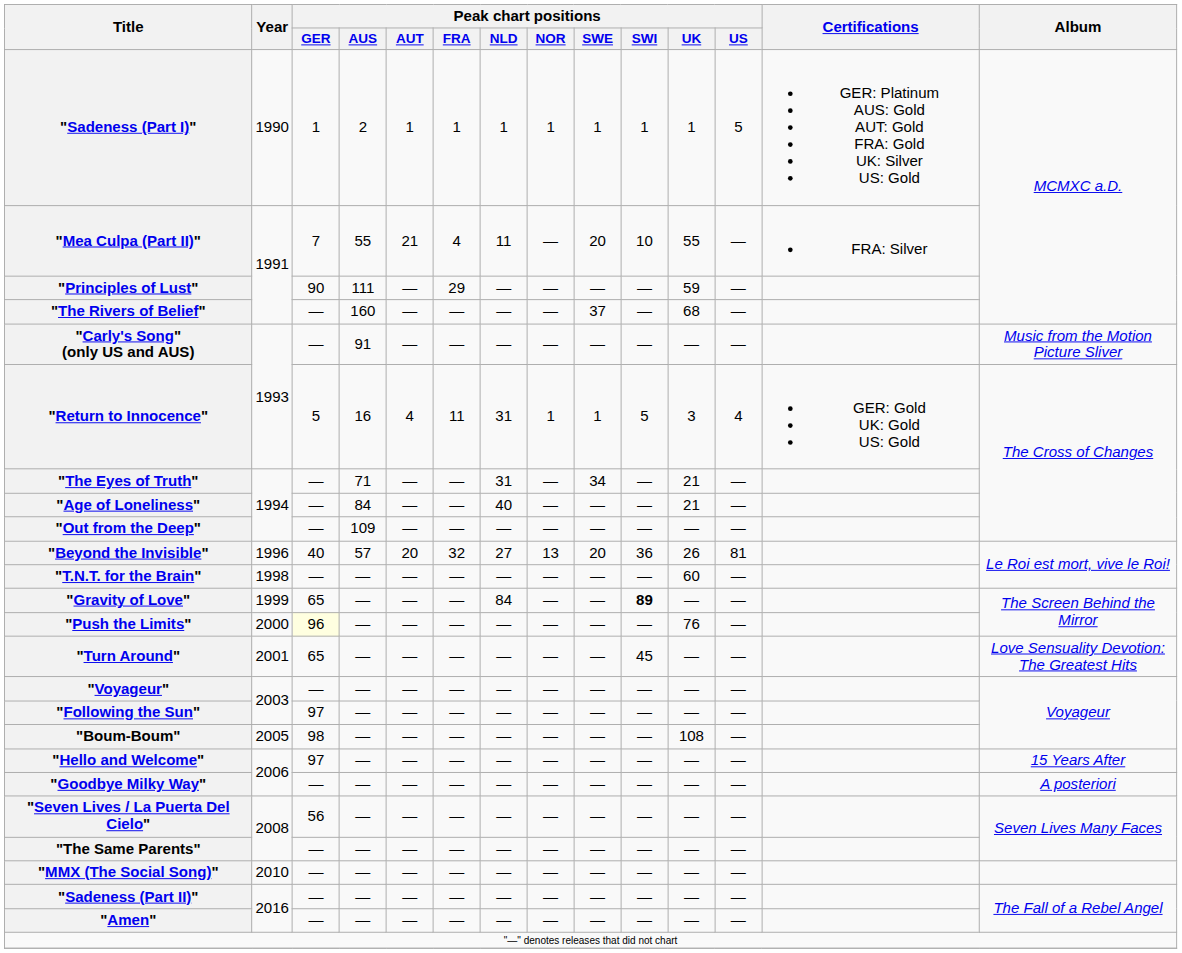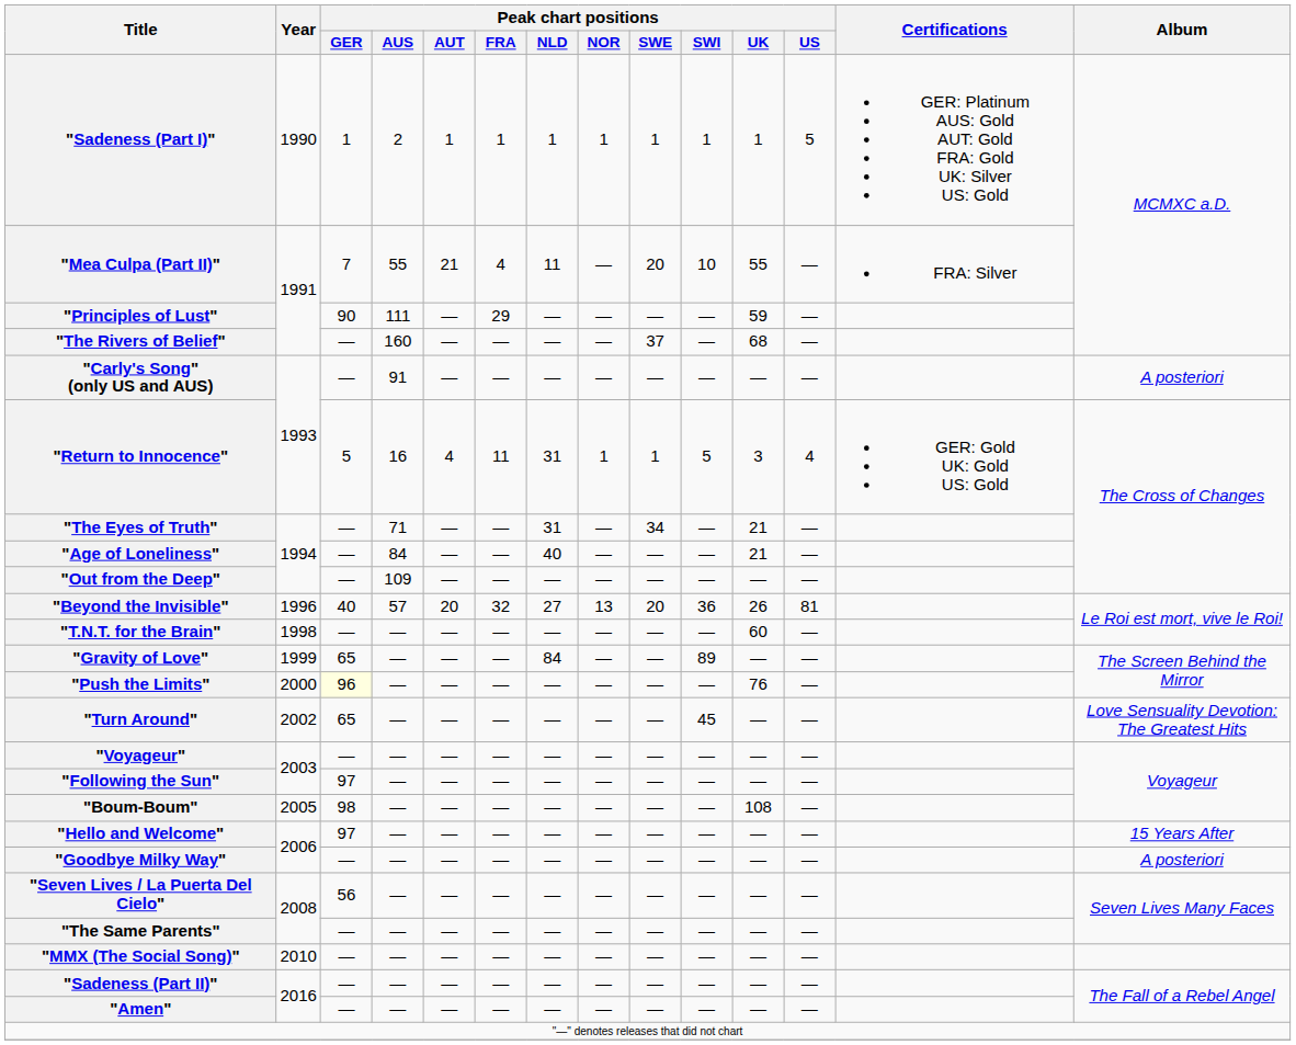 <table class="wikitable plainrowheaders" style="text-align:center;">
 <tr>
 <th scope="col" rowspan="2" style="width:16em;">Title</th>
 <th scope="col" rowspan="2">Year</th>
 <th scope="col" colspan="10">Peak chart positions</th>
 <th scope="col" rowspan="2" style="width:14em;"><a href='#'>Certifications</a></th>
 <th scope="col" rowspan="2">Album</th>
 </tr>
 <tr>
 <th style="width:3em;font-size:90%"><a href='#'>GER</a><br></th>
 <th style="width:3em;font-size:90%"><a href='#'>AUS</a><br></th>
 <th style="width:3em;font-size:90%"><a href='#'>AUT</a><br></th>
 <th style="width:3em;font-size:90%"><a href='#'>FRA</a><br></th>
 <th style="width:3em;font-size:90%"><a href='#'>NLD</a><br></th>
 <th style="width:3em;font-size:90%"><a href='#'>NOR</a><br></th>
 <th style="width:3em;font-size:90%"><a href='#'>SWE</a><br></th>
 <th style="width:3em;font-size:90%"><a href='#'>SWI</a><br></th>
 <th style="width:3em;font-size:90%"><a href='#'>UK</a><br></th>
 <th style="width:3em;font-size:90%"><a href='#'>US</a><br></th>
 </tr>
 <tr>
 <th scope="row">"<a href='#'>Sadeness (Part I)</a>"</th>
 <td>1990</td>
 <td>1</td>
 <td>2</td>
 <td>1</td>
 <td>1</td>
 <td>1</td>
 <td>1</td>
 <td>1</td>
 <td>1</td>
 <td>1</td>
 <td>5</td>
 <td><br><ul><li>GER: Platinum</li><li>AUS: Gold</li><li>AUT: Gold</li><li>FRA: Gold</li><li>UK: Silver</li><li>US: Gold</li></ul></td>
 <td rowspan="4"><em><a href='#'>MCMXC a.D.</a></em></td>
 </tr>
 <tr>
 <th scope="row">"<a href='#'>Mea Culpa (Part II)</a>"</th>
 <td rowspan="3">1991</td>
 <td>7</td>
 <td>55</td>
 <td>21</td>
 <td>4</td>
 <td>11</td>
 <td>—</td>
 <td>20</td>
 <td>10</td>
 <td>55</td>
 <td>—</td>
 <td><br><ul><li>FRA: Silver</li></ul></td>
 </tr>
 <tr>
 <th scope="row">"<a href='#'>Principles of Lust</a>"</th>
 <td>90</td>
 <td>111</td>
 <td>—</td>
 <td>29</td>
 <td>—</td>
 <td>—</td>
 <td>—</td>
 <td>—</td>
 <td>59</td>
 <td>—</td>
 <td></td>
 </tr>
 <tr>
 <th scope="row">"<a href='#'>The Rivers of Belief</a>"</th>
 <td>—</td>
 <td>160</td>
 <td>—</td>
 <td>—</td>
 <td>—</td>
 <td>—</td>
 <td>37</td>
 <td>—</td>
 <td>68</td>
 <td>—</td>
 <td></td>
 </tr>
 <tr>
 <th scope="row">"<a href='#'>Carly's Song</a>" <br><span>(only US and AUS)</span></th>
 <td rowspan="2">1993</td>
 <td>—</td>
 <td>91</td>
 <td>—</td>
 <td>—</td>
 <td>—</td>
 <td>—</td>
 <td>—</td>
 <td>—</td>
 <td>—</td>
 <td>—</td>
 <td></td>
-<td><em><a href='#'>Music from the Motion Picture Sliver</a></em></td>
+<td><em><a href='#'>A posteriori</a></em></td>
 </tr>
 <tr>
 <th scope="row">"<a href='#'>Return to Innocence</a>"</th>
 <td>5</td>
 <td>16</td>
 <td>4</td>
 <td>11</td>
 <td>31</td>
 <td>1</td>
 <td>1</td>
 <td>5</td>
 <td>3</td>
 <td>4</td>
 <td><br><ul><li>GER: Gold</li><li>UK: Gold</li><li>US: Gold</li></ul></td>
 <td rowspan="4"><em><a href='#'>The Cross of Changes</a></em></td>
 </tr>
 <tr>
 <th scope="row">"<a href='#'>The Eyes of Truth</a>"</th>
 <td rowspan="3">1994</td>
 <td>—</td>
 <td>71</td>
 <td>—</td>
 <td>—</td>
 <td>31</td>
 <td>—</td>
 <td>34</td>
 <td>—</td>
 <td>21</td>
 <td>—</td>
 <td></td>
 </tr>
 <tr>
 <th scope="row">"<a href='#'>Age of Loneliness</a>"</th>
 <td>—</td>
 <td>84</td>
 <td>—</td>
 <td>—</td>
 <td>40</td>
 <td>—</td>
 <td>—</td>
 <td>—</td>
 <td>21</td>
 <td>—</td>
 <td></td>
 </tr>
 <tr>
 <th scope="row">"<a href='#'>Out from the Deep</a>"</th>
 <td>—</td>
 <td>109</td>
 <td>—</td>
 <td>—</td>
 <td>—</td>
 <td>—</td>
 <td>—</td>
 <td>—</td>
 <td>—</td>
 <td>—</td>
 <td></td>
 </tr>
 <tr>
 <th scope="row">"<a href='#'>Beyond the Invisible</a>"</th>
 <td>1996</td>
 <td>40</td>
 <td>57</td>
 <td>20</td>
 <td>32</td>
 <td>27</td>
 <td>13</td>
 <td>20</td>
 <td>36</td>
 <td>26</td>
 <td>81</td>
 <td></td>
 <td rowspan="2"><em><a href='#'>Le Roi est mort, vive le Roi!</a></em></td>
 </tr>
 <tr>
 <th scope="row">"<a href='#'>T.N.T. for the Brain</a>"</th>
 <td>1998</td>
 <td>—</td>
 <td>—</td>
 <td>—</td>
 <td>—</td>
 <td>—</td>
 <td>—</td>
 <td>—</td>
 <td>—</td>
 <td>60</td>
 <td>—</td>
 <td></td>
 </tr>
 <tr>
 <th scope="row">"<a href='#'>Gravity of Love</a>"</th>
 <td>1999</td>
 <td>65</td>
 <td>—</td>
 <td>—</td>
 <td>—</td>
 <td>84</td>
 <td>—</td>
 <td>—</td>
-<td><strong>89</strong></td>
+<td>89</td>
 <td>—</td>
 <td>—</td>
 <td></td>
 <td rowspan="2"><em><a href='#'>The Screen Behind the Mirror</a></em></td>
 </tr>
 <tr>
 <th scope="row">"<a href='#'>Push the Limits</a>"</th>
 <td>2000</td>
 <td style="background: lightyellow;">96</td>
 <td>—</td>
 <td>—</td>
 <td>—</td>
 <td>—</td>
 <td>—</td>
 <td>—</td>
 <td>—</td>
 <td>76</td>
 <td>—</td>
 <td></td>
 </tr>
 <tr>
 <th scope="row">"<a href='#'>Turn Around</a>"</th>
-<td>2001</td>
+<td>2002</td>
 <td>65</td>
 <td>—</td>
 <td>—</td>
 <td>—</td>
 <td>—</td>
 <td>—</td>
 <td>—</td>
 <td>45</td>
 <td>—</td>
 <td>—</td>
 <td></td>
 <td><em><a href='#'>Love Sensuality Devotion: The Greatest Hits</a></em></td>
 </tr>
 <tr>
 <th scope="row">"<a href='#'>Voyageur</a>"</th>
 <td rowspan="2">2003</td>
 <td>—</td>
 <td>—</td>
 <td>—</td>
 <td>—</td>
 <td>—</td>
 <td>—</td>
 <td>—</td>
 <td>—</td>
 <td>—</td>
 <td>—</td>
 <td></td>
 <td rowspan="3"><em><a href='#'>Voyageur</a></em></td>
 </tr>
 <tr>
 <th scope="row">"<a href='#'>Following the Sun</a>"</th>
 <td>97</td>
 <td>—</td>
 <td>—</td>
 <td>—</td>
 <td>—</td>
 <td>—</td>
 <td>—</td>
 <td>—</td>
 <td>—</td>
 <td>—</td>
 <td></td>
 </tr>
 <tr>
 <th scope="row">"Boum-Boum"</th>
 <td>2005</td>
 <td>98</td>
 <td>—</td>
 <td>—</td>
 <td>—</td>
 <td>—</td>
 <td>—</td>
 <td>—</td>
 <td>—</td>
 <td>108</td>
 <td>—</td>
 <td></td>
 </tr>
 <tr>
 <th scope="row">"<a href='#'>Hello and Welcome</a>"</th>
 <td rowspan="2">2006</td>
 <td>97</td>
 <td>—</td>
 <td>—</td>
 <td>—</td>
 <td>—</td>
 <td>—</td>
 <td>—</td>
 <td>—</td>
 <td>—</td>
 <td>—</td>
 <td></td>
 <td><em><a href='#'>15 Years After</a></em></td>
 </tr>
 <tr>
 <th scope="row">"<a href='#'>Goodbye Milky Way</a>"</th>
 <td>—</td>
 <td>—</td>
 <td>—</td>
 <td>—</td>
 <td>—</td>
 <td>—</td>
 <td>—</td>
 <td>—</td>
 <td>—</td>
 <td>—</td>
 <td></td>
 <td><em><a href='#'>A posteriori</a></em></td>
 </tr>
 <tr>
 <th scope="row">"<a href='#'>Seven Lives / La Puerta Del Cielo</a>"</th>
 <td rowspan="2">2008</td>
 <td>56</td>
 <td>—</td>
 <td>—</td>
 <td>—</td>
 <td>—</td>
 <td>—</td>
 <td>—</td>
 <td>—</td>
 <td>—</td>
 <td>—</td>
 <td></td>
 <td rowspan="2"><em><a href='#'>Seven Lives Many Faces</a></em></td>
 </tr>
 <tr>
 <th scope="row">"The Same Parents"</th>
 <td>—</td>
 <td>—</td>
 <td>—</td>
 <td>—</td>
 <td>—</td>
 <td>—</td>
 <td>—</td>
 <td>—</td>
 <td>—</td>
 <td>—</td>
 <td></td>
 </tr>
 <tr>
 <th scope="row">"<a href='#'>MMX (The Social Song)</a>"</th>
 <td>2010</td>
 <td>—</td>
 <td>—</td>
 <td>—</td>
 <td>—</td>
 <td>—</td>
 <td>—</td>
 <td>—</td>
 <td>—</td>
 <td>—</td>
 <td>—</td>
 <td></td>
 <td></td>
 </tr>
 <tr>
 <th scope="row">"<a href='#'>Sadeness (Part II)</a>"</th>
 <td rowspan="2">2016</td>
 <td>—</td>
 <td>—</td>
 <td>—</td>
 <td>—</td>
 <td>—</td>
 <td>—</td>
 <td>—</td>
 <td>—</td>
 <td>—</td>
 <td>—</td>
 <td></td>
 <td rowspan="2"><em><a href='#'>The Fall of a Rebel Angel</a></em></td>
 </tr>
 <tr>
 <th scope="row">"<a href='#'>Amen</a>"</th>
 <td>—</td>
 <td>—</td>
 <td>—</td>
 <td>—</td>
 <td>—</td>
 <td>—</td>
 <td>—</td>
 <td>—</td>
 <td>—</td>
 <td>—</td>
 <td></td>
 </tr>
 <tr>
 <td colspan="15" align="center" style="font-size:8pt">"—" denotes releases that did not chart</td>
 </tr>
 <tr>
 </tr>
 </table>
